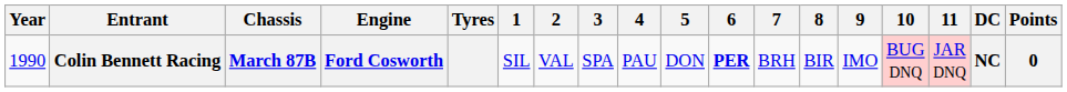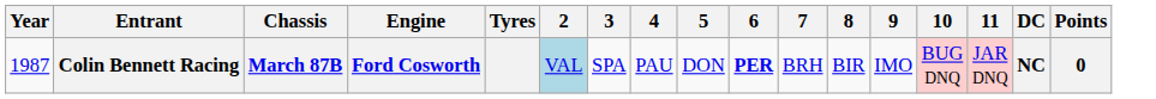 <table class="wikitable" style="text-align:center; font-size:95%">
 <tr>
 <th>Year</th>
 <th>Entrant</th>
 <th>Chassis</th>
 <th>Engine</th>
 <th>Tyres</th>
-<th>1</th>
 <th>2</th>
 <th>3</th>
 <th>4</th>
 <th>5</th>
 <th>6</th>
 <th>7</th>
 <th>8</th>
 <th>9</th>
 <th>10</th>
 <th>11</th>
 <th>DC</th>
 <th>Points</th>
 </tr>
 <tr>
-<td><a href='#'>1990</a></td>
+<td><a href='#'>1987</a></td>
 <th>Colin Bennett Racing</th>
 <th><a href='#'>March 87B</a></th>
 <th><a href='#'>Ford Cosworth</a></th>
 <th></th>
-<td><a href='#'>SIL</a><br><small></small></td>
-<td><a href='#'>VAL</a><br><small></small></td>
+<td style="background: lightblue;"><a href='#'>VAL</a><br><small></small></td>
 <td><a href='#'>SPA</a><br><small></small></td>
 <td><a href='#'>PAU</a><br><small></small></td>
 <td><a href='#'>DON</a><br><small></small></td>
 <td><strong><a href='#'>PER</a><br><small></small></strong></td>
 <td><a href='#'>BRH</a><br><small></small></td>
 <td><a href='#'>BIR</a><br><small></small></td>
 <td><a href='#'>IMO</a><br><small></small></td>
 <td style="background:#FFCFCF;"><a href='#'>BUG</a><br><small>DNQ</small></td>
 <td style="background:#FFCFCF;"><a href='#'>JAR</a><br><small>DNQ</small></td>
 <th>NC</th>
 <th>0</th>
 </tr>
 </table>
